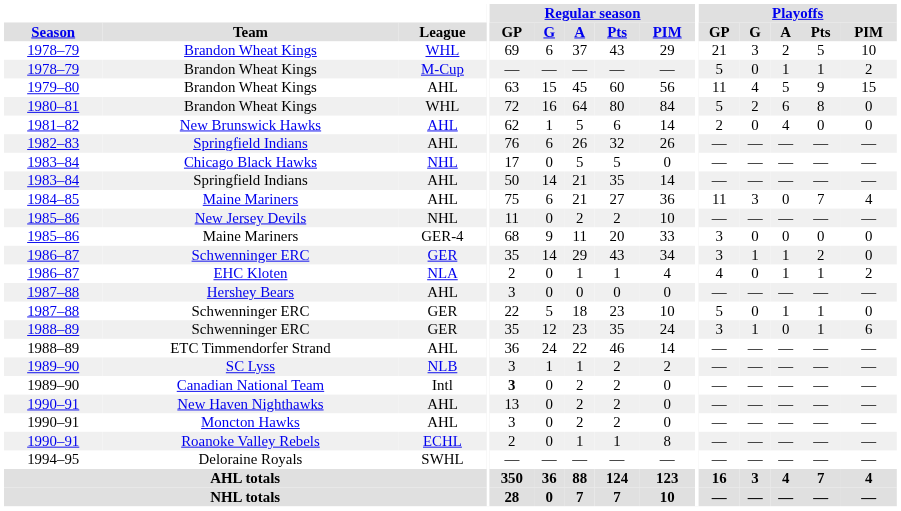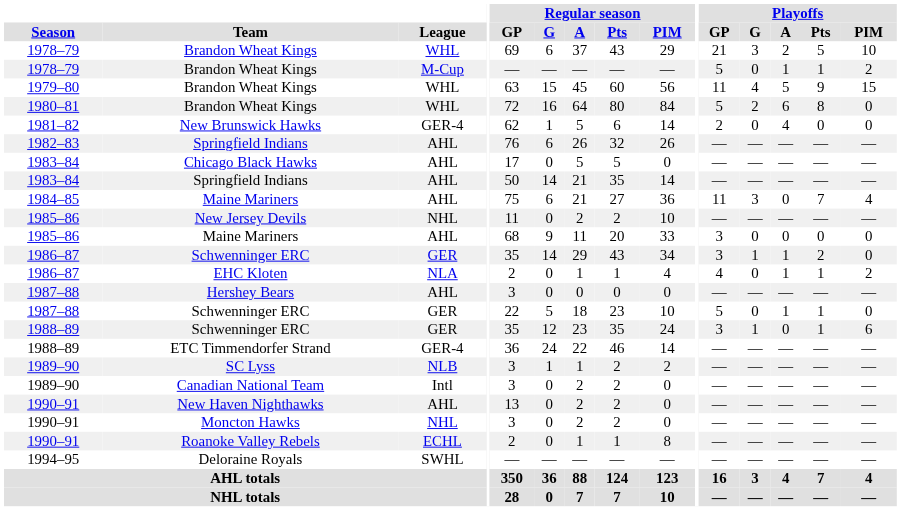 <table border="0" cellpadding="1" cellspacing="0" style="text-align:center; width:60em">
 <tr bgcolor="#e0e0e0">
 <th colspan="3" bgcolor="#ffffff"></th>
 <th rowspan="100" bgcolor="#ffffff"></th>
 <th colspan="5"><a href='#'>Regular season</a></th>
 <th rowspan="100" bgcolor="#ffffff"></th>
 <th colspan="5"><a href='#'>Playoffs</a></th>
 </tr>
 <tr bgcolor="#e0e0e0">
 <th><a href='#'>Season</a></th>
 <th>Team</th>
 <th>League</th>
 <th>GP</th>
 <th><a href='#'>G</a></th>
 <th><a href='#'>A</a></th>
 <th><a href='#'>Pts</a></th>
 <th><a href='#'>PIM</a></th>
 <th>GP</th>
 <th>G</th>
 <th>A</th>
 <th>Pts</th>
 <th>PIM</th>
 </tr>
 <tr>
 <td><a href='#'>1978–79</a></td>
 <td><a href='#'>Brandon Wheat Kings</a></td>
 <td><a href='#'>WHL</a></td>
 <td>69</td>
 <td>6</td>
 <td>37</td>
 <td>43</td>
 <td>29</td>
 <td>21</td>
 <td>3</td>
 <td>2</td>
 <td>5</td>
 <td>10</td>
 </tr>
 <tr bgcolor="#f0f0f0">
 <td><a href='#'>1978–79</a></td>
 <td>Brandon Wheat Kings</td>
 <td><a href='#'>M-Cup</a></td>
 <td>—</td>
 <td>—</td>
 <td>—</td>
 <td>—</td>
 <td>—</td>
 <td>5</td>
 <td>0</td>
 <td>1</td>
 <td>1</td>
 <td>2</td>
 </tr>
 <tr>
 <td><a href='#'>1979–80</a></td>
 <td>Brandon Wheat Kings</td>
-<td>AHL</td>
+<td>WHL</td>
 <td>63</td>
 <td>15</td>
 <td>45</td>
 <td>60</td>
 <td>56</td>
 <td>11</td>
 <td>4</td>
 <td>5</td>
 <td>9</td>
 <td>15</td>
 </tr>
 <tr bgcolor="#f0f0f0">
 <td><a href='#'>1980–81</a></td>
 <td>Brandon Wheat Kings</td>
 <td>WHL</td>
 <td>72</td>
 <td>16</td>
 <td>64</td>
 <td>80</td>
 <td>84</td>
 <td>5</td>
 <td>2</td>
 <td>6</td>
 <td>8</td>
 <td>0</td>
 </tr>
 <tr>
 <td><a href='#'>1981–82</a></td>
 <td><a href='#'>New Brunswick Hawks</a></td>
-<td><a href='#'>AHL</a></td>
+<td>GER-4</td>
 <td>62</td>
 <td>1</td>
 <td>5</td>
 <td>6</td>
 <td>14</td>
 <td>2</td>
 <td>0</td>
 <td>4</td>
 <td>0</td>
 <td>0</td>
 </tr>
 <tr bgcolor="#f0f0f0">
 <td><a href='#'>1982–83</a></td>
 <td><a href='#'>Springfield Indians</a></td>
 <td>AHL</td>
 <td>76</td>
 <td>6</td>
 <td>26</td>
 <td>32</td>
 <td>26</td>
 <td>—</td>
 <td>—</td>
 <td>—</td>
 <td>—</td>
 <td>—</td>
 </tr>
 <tr>
 <td><a href='#'>1983–84</a></td>
 <td><a href='#'>Chicago Black Hawks</a></td>
-<td><a href='#'>NHL</a></td>
+<td>AHL</td>
 <td>17</td>
 <td>0</td>
 <td>5</td>
 <td>5</td>
 <td>0</td>
 <td>—</td>
 <td>—</td>
 <td>—</td>
 <td>—</td>
 <td>—</td>
 </tr>
 <tr bgcolor="#f0f0f0">
 <td><a href='#'>1983–84</a></td>
 <td>Springfield Indians</td>
 <td>AHL</td>
 <td>50</td>
 <td>14</td>
 <td>21</td>
 <td>35</td>
 <td>14</td>
 <td>—</td>
 <td>—</td>
 <td>—</td>
 <td>—</td>
 <td>—</td>
 </tr>
 <tr>
 <td><a href='#'>1984–85</a></td>
 <td><a href='#'>Maine Mariners</a></td>
 <td>AHL</td>
 <td>75</td>
 <td>6</td>
 <td>21</td>
 <td>27</td>
 <td>36</td>
 <td>11</td>
 <td>3</td>
 <td>0</td>
 <td>7</td>
 <td>4</td>
 </tr>
 <tr bgcolor="#f0f0f0">
 <td><a href='#'>1985–86</a></td>
 <td><a href='#'>New Jersey Devils</a></td>
 <td>NHL</td>
 <td>11</td>
 <td>0</td>
 <td>2</td>
 <td>2</td>
 <td>10</td>
 <td>—</td>
 <td>—</td>
 <td>—</td>
 <td>—</td>
 <td>—</td>
 </tr>
 <tr>
 <td><a href='#'>1985–86</a></td>
 <td>Maine Mariners</td>
-<td>GER-4</td>
+<td>AHL</td>
 <td>68</td>
 <td>9</td>
 <td>11</td>
 <td>20</td>
 <td>33</td>
 <td>3</td>
 <td>0</td>
 <td>0</td>
 <td>0</td>
 <td>0</td>
 </tr>
 <tr bgcolor="#f0f0f0">
 <td><a href='#'>1986–87</a></td>
 <td><a href='#'>Schwenninger ERC</a></td>
 <td><a href='#'>GER</a></td>
 <td>35</td>
 <td>14</td>
 <td>29</td>
 <td>43</td>
 <td>34</td>
 <td>3</td>
 <td>1</td>
 <td>1</td>
 <td>2</td>
 <td>0</td>
 </tr>
 <tr>
 <td><a href='#'>1986–87</a></td>
 <td><a href='#'>EHC Kloten</a></td>
 <td><a href='#'>NLA</a></td>
 <td>2</td>
 <td>0</td>
 <td>1</td>
 <td>1</td>
 <td>4</td>
 <td>4</td>
 <td>0</td>
 <td>1</td>
 <td>1</td>
 <td>2</td>
 </tr>
 <tr bgcolor="#f0f0f0">
 <td><a href='#'>1987–88</a></td>
 <td><a href='#'>Hershey Bears</a></td>
 <td>AHL</td>
 <td>3</td>
 <td>0</td>
 <td>0</td>
 <td>0</td>
 <td>0</td>
 <td>—</td>
 <td>—</td>
 <td>—</td>
 <td>—</td>
 <td>—</td>
 </tr>
 <tr>
 <td><a href='#'>1987–88</a></td>
 <td>Schwenninger ERC</td>
 <td>GER</td>
 <td>22</td>
 <td>5</td>
 <td>18</td>
 <td>23</td>
 <td>10</td>
 <td>5</td>
 <td>0</td>
 <td>1</td>
 <td>1</td>
 <td>0</td>
 </tr>
 <tr bgcolor="#f0f0f0">
 <td><a href='#'>1988–89</a></td>
 <td>Schwenninger ERC</td>
 <td>GER</td>
 <td>35</td>
 <td>12</td>
 <td>23</td>
 <td>35</td>
 <td>24</td>
 <td>3</td>
 <td>1</td>
 <td>0</td>
 <td>1</td>
 <td>6</td>
 </tr>
 <tr>
 <td>1988–89</td>
 <td>ETC Timmendorfer Strand</td>
-<td>AHL</td>
+<td>GER-4</td>
 <td>36</td>
 <td>24</td>
 <td>22</td>
 <td>46</td>
 <td>14</td>
 <td>—</td>
 <td>—</td>
 <td>—</td>
 <td>—</td>
 <td>—</td>
 </tr>
 <tr bgcolor="#f0f0f0">
 <td><a href='#'>1989–90</a></td>
 <td><a href='#'>SC Lyss</a></td>
 <td><a href='#'>NLB</a></td>
 <td>3</td>
 <td>1</td>
 <td>1</td>
 <td>2</td>
 <td>2</td>
 <td>—</td>
 <td>—</td>
 <td>—</td>
 <td>—</td>
 <td>—</td>
 </tr>
 <tr>
 <td>1989–90</td>
 <td><a href='#'>Canadian National Team</a></td>
 <td>Intl</td>
-<td><strong>3</strong></td>
+<td>3</td>
 <td>0</td>
 <td>2</td>
 <td>2</td>
 <td>0</td>
 <td>—</td>
 <td>—</td>
 <td>—</td>
 <td>—</td>
 <td>—</td>
 </tr>
 <tr bgcolor="#f0f0f0">
 <td><a href='#'>1990–91</a></td>
 <td><a href='#'>New Haven Nighthawks</a></td>
 <td>AHL</td>
 <td>13</td>
 <td>0</td>
 <td>2</td>
 <td>2</td>
 <td>0</td>
 <td>—</td>
 <td>—</td>
 <td>—</td>
 <td>—</td>
 <td>—</td>
 </tr>
 <tr>
 <td>1990–91</td>
 <td><a href='#'>Moncton Hawks</a></td>
-<td>AHL</td>
+<td><a href='#'>NHL</a></td>
 <td>3</td>
 <td>0</td>
 <td>2</td>
 <td>2</td>
 <td>0</td>
 <td>—</td>
 <td>—</td>
 <td>—</td>
 <td>—</td>
 <td>—</td>
 </tr>
 <tr bgcolor="#f0f0f0">
 <td><a href='#'>1990–91</a></td>
 <td><a href='#'>Roanoke Valley Rebels</a></td>
 <td><a href='#'>ECHL</a></td>
 <td>2</td>
 <td>0</td>
 <td>1</td>
 <td>1</td>
 <td>8</td>
 <td>—</td>
 <td>—</td>
 <td>—</td>
 <td>—</td>
 <td>—</td>
 </tr>
 <tr>
 <td>1994–95</td>
 <td>Deloraine Royals</td>
 <td>SWHL</td>
 <td>—</td>
 <td>—</td>
 <td>—</td>
 <td>—</td>
 <td>—</td>
 <td>—</td>
 <td>—</td>
 <td>—</td>
 <td>—</td>
 <td>—</td>
 </tr>
 <tr bgcolor="#e0e0e0">
 <th colspan="3">AHL totals</th>
 <th>350</th>
 <th>36</th>
 <th>88</th>
 <th>124</th>
 <th>123</th>
 <th>16</th>
 <th>3</th>
 <th>4</th>
 <th>7</th>
 <th>4</th>
 </tr>
 <tr bgcolor="#e0e0e0">
 <th colspan="3">NHL totals</th>
 <th>28</th>
 <th>0</th>
 <th>7</th>
 <th>7</th>
 <th>10</th>
 <th>—</th>
 <th>—</th>
 <th>—</th>
 <th>—</th>
 <th>—</th>
 </tr>
 </table>
